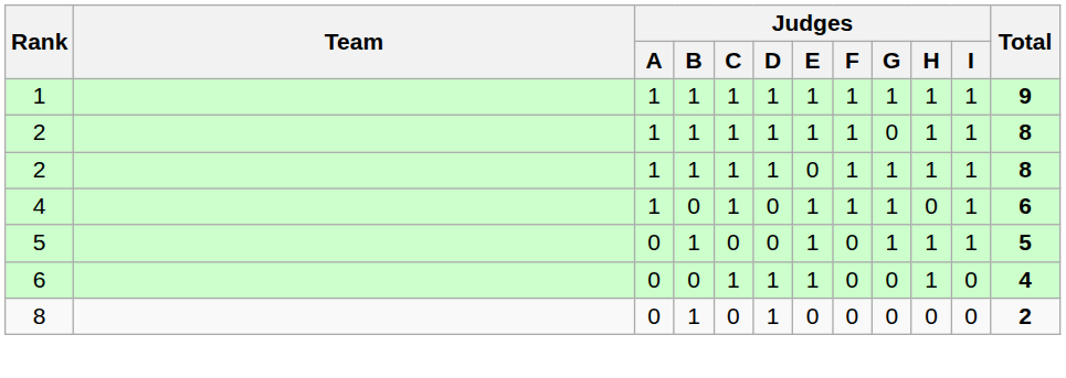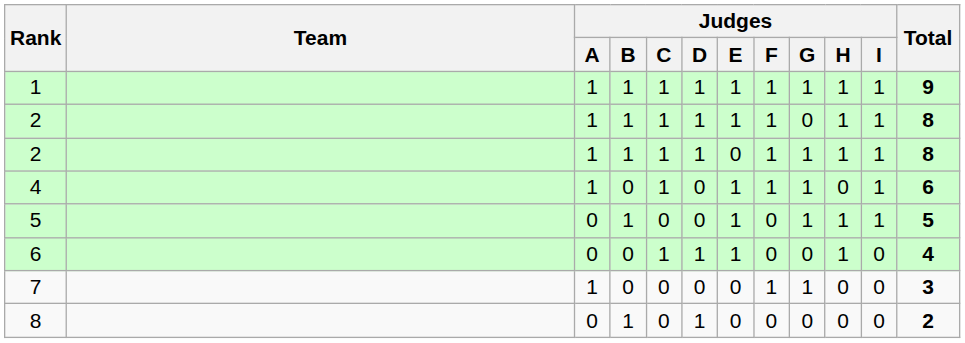 <table class=wikitable style="text-align:center">
 <tr>
 <th rowspan="2" width=40>Rank</th>
 <th rowspan="2" width=380>Team</th>
 <th colspan="9">Judges</th>
 <th rowspan="2" width=40>Total</th>
 </tr>
 <tr>
 <th width=20>A</th>
 <th width=20>B</th>
 <th width=20>C</th>
 <th width=20>D</th>
 <th width=20>E</th>
 <th width=20>F</th>
 <th width=20>G</th>
 <th width=20>H</th>
 <th width=20>I</th>
 </tr>
 <tr bgcolor="ccffcc">
 <td>1</td>
 <td align=left></td>
 <td>1</td>
 <td>1</td>
 <td>1</td>
 <td>1</td>
 <td>1</td>
 <td>1</td>
 <td>1</td>
 <td>1</td>
 <td>1</td>
 <td><strong>9</strong></td>
 </tr>
 <tr bgcolor="ccffcc">
 <td>2</td>
 <td align=left></td>
 <td>1</td>
 <td>1</td>
 <td>1</td>
 <td>1</td>
 <td>1</td>
 <td>1</td>
 <td>0</td>
 <td>1</td>
 <td>1</td>
 <td><strong>8</strong></td>
 </tr>
 <tr bgcolor="ccffcc">
 <td>2</td>
 <td align=left></td>
 <td>1</td>
 <td>1</td>
 <td>1</td>
 <td>1</td>
 <td>0</td>
 <td>1</td>
 <td>1</td>
 <td>1</td>
 <td>1</td>
 <td><strong>8</strong></td>
 </tr>
 <tr bgcolor="ccffcc">
 <td>4</td>
 <td align=left></td>
 <td>1</td>
 <td>0</td>
 <td>1</td>
 <td>0</td>
 <td>1</td>
 <td>1</td>
 <td>1</td>
 <td>0</td>
 <td>1</td>
 <td><strong>6</strong></td>
 </tr>
 <tr bgcolor="ccffcc">
 <td>5</td>
 <td align=left></td>
 <td>0</td>
 <td>1</td>
 <td>0</td>
 <td>0</td>
 <td>1</td>
 <td>0</td>
 <td>1</td>
 <td>1</td>
 <td>1</td>
 <td><strong>5</strong></td>
 </tr>
 <tr bgcolor="ccffcc">
 <td>6</td>
 <td align=left></td>
 <td>0</td>
 <td>0</td>
 <td>1</td>
 <td>1</td>
 <td>1</td>
 <td>0</td>
 <td>0</td>
 <td>1</td>
 <td>0</td>
 <td><strong>4</strong></td>
 </tr>
 <tr>
+<td>7</td>
+<td align=left></td>
+<td>1</td>
+<td>0</td>
+<td>0</td>
+<td>0</td>
+<td>0</td>
+<td>1</td>
+<td>1</td>
+<td>0</td>
+<td>0</td>
+<td><strong>3</strong></td>
+</tr>
+<tr>
 <td>8</td>
 <td align=left></td>
 <td>0</td>
 <td>1</td>
 <td>0</td>
 <td>1</td>
 <td>0</td>
 <td>0</td>
 <td>0</td>
 <td>0</td>
 <td>0</td>
 <td><strong>2</strong></td>
 </tr>
 </table>
